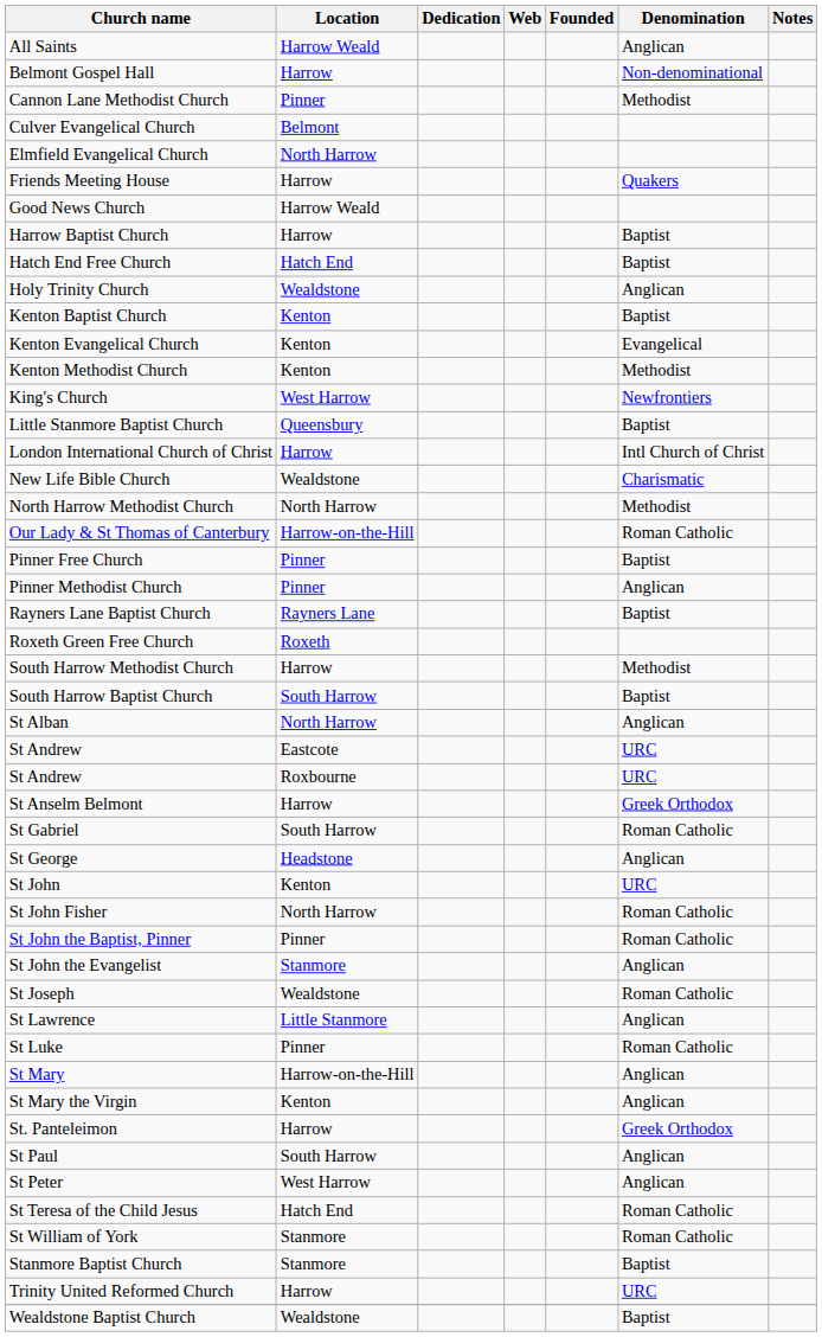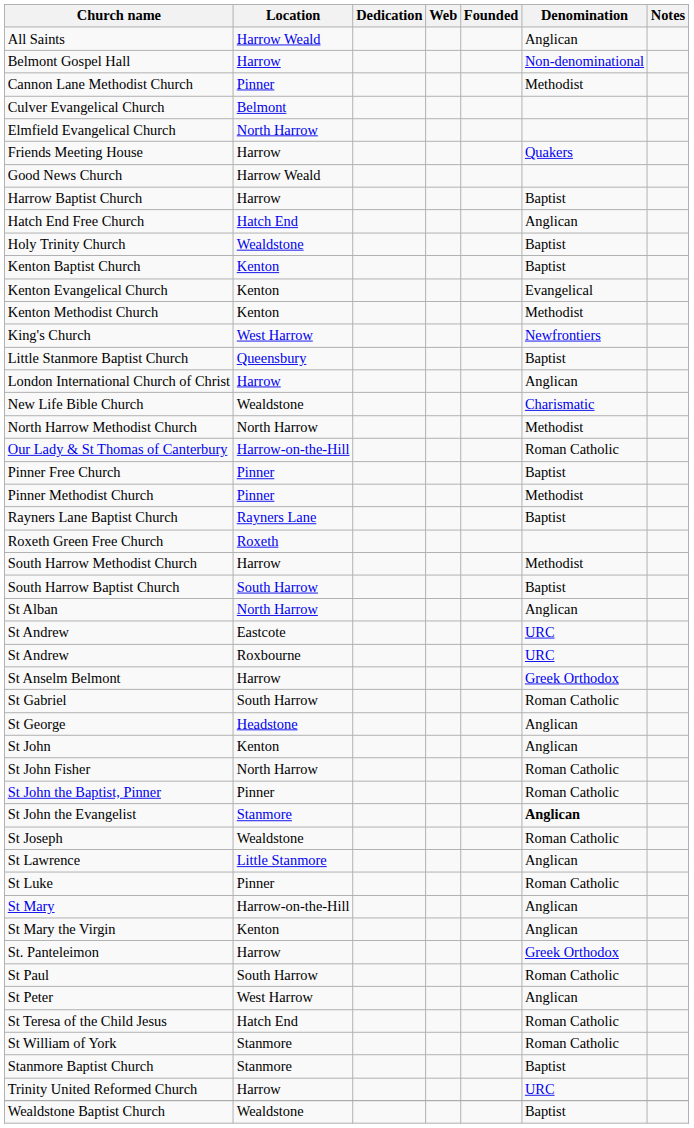 <table class="wikitable sortable">
 <tr>
 <th>Church name</th>
 <th>Location</th>
 <th>Dedication</th>
 <th>Web</th>
 <th>Founded</th>
 <th>Denomination</th>
 <th>Notes</th>
 </tr>
 <tr>
 <td>All Saints</td>
 <td><a href='#'>Harrow Weald</a></td>
 <td></td>
 <td></td>
 <td></td>
 <td>Anglican</td>
 <td></td>
 </tr>
 <tr>
 <td>Belmont Gospel Hall</td>
 <td><a href='#'>Harrow</a></td>
 <td></td>
 <td></td>
 <td></td>
 <td><a href='#'>Non-denominational</a></td>
 <td></td>
 </tr>
 <tr>
 <td>Cannon Lane Methodist Church</td>
 <td><a href='#'>Pinner</a></td>
 <td></td>
 <td></td>
 <td></td>
 <td>Methodist</td>
 <td></td>
 </tr>
 <tr>
 <td>Culver Evangelical Church</td>
 <td><a href='#'>Belmont</a></td>
 <td></td>
 <td></td>
 <td></td>
 <td></td>
 <td></td>
 </tr>
 <tr>
 <td>Elmfield Evangelical Church</td>
 <td><a href='#'>North Harrow</a></td>
 <td></td>
 <td></td>
 <td></td>
 <td></td>
 <td></td>
 </tr>
 <tr>
 <td>Friends Meeting House</td>
 <td>Harrow</td>
 <td></td>
 <td></td>
 <td></td>
 <td><a href='#'>Quakers</a></td>
 <td></td>
 </tr>
 <tr>
 <td>Good News Church</td>
 <td>Harrow Weald</td>
 <td></td>
 <td></td>
 <td></td>
 <td></td>
 <td></td>
 </tr>
 <tr>
 <td>Harrow Baptist Church</td>
 <td>Harrow</td>
 <td></td>
 <td></td>
 <td></td>
 <td>Baptist</td>
 <td></td>
 </tr>
 <tr>
 <td>Hatch End Free Church</td>
 <td><a href='#'>Hatch End</a></td>
 <td></td>
 <td></td>
 <td></td>
-<td>Baptist</td>
+<td>Anglican</td>
 <td></td>
 </tr>
 <tr>
 <td>Holy Trinity Church</td>
 <td><a href='#'>Wealdstone</a></td>
 <td></td>
 <td></td>
 <td></td>
-<td>Anglican</td>
+<td>Baptist</td>
 <td></td>
 </tr>
 <tr>
 <td>Kenton Baptist Church</td>
 <td><a href='#'>Kenton</a></td>
 <td></td>
 <td></td>
 <td></td>
 <td>Baptist</td>
 <td></td>
 </tr>
 <tr>
 <td>Kenton Evangelical Church</td>
 <td>Kenton</td>
 <td></td>
 <td></td>
 <td></td>
 <td>Evangelical</td>
 <td></td>
 </tr>
 <tr>
 <td>Kenton Methodist Church</td>
 <td>Kenton</td>
 <td></td>
 <td></td>
 <td></td>
 <td>Methodist</td>
 <td></td>
 </tr>
 <tr>
 <td>King's Church</td>
 <td><a href='#'>West Harrow</a></td>
 <td></td>
 <td></td>
 <td></td>
 <td><a href='#'>Newfrontiers</a></td>
 <td></td>
 </tr>
 <tr>
 <td>Little Stanmore Baptist Church</td>
 <td><a href='#'>Queensbury</a></td>
 <td></td>
 <td></td>
 <td></td>
 <td>Baptist</td>
 <td></td>
 </tr>
 <tr>
 <td>London International Church of Christ</td>
 <td><a href='#'>Harrow</a></td>
 <td></td>
 <td> </td>
 <td></td>
-<td>Intl Church of Christ</td>
+<td>Anglican</td>
 <td></td>
 </tr>
 <tr>
 <td>New Life Bible Church</td>
 <td>Wealdstone</td>
 <td></td>
 <td></td>
 <td></td>
 <td><a href='#'>Charismatic</a></td>
 <td></td>
 </tr>
 <tr>
 <td>North Harrow Methodist Church</td>
 <td>North Harrow</td>
 <td></td>
 <td></td>
 <td></td>
 <td>Methodist</td>
 <td></td>
 </tr>
 <tr>
 <td><a href='#'>Our Lady & St Thomas of Canterbury</a></td>
 <td><a href='#'>Harrow-on-the-Hill</a></td>
 <td></td>
 <td> </td>
 <td></td>
 <td>Roman Catholic</td>
 <td></td>
 </tr>
 <tr>
 <td>Pinner Free Church</td>
 <td><a href='#'>Pinner</a></td>
 <td></td>
 <td></td>
 <td></td>
 <td>Baptist</td>
 <td></td>
 </tr>
 <tr>
 <td>Pinner Methodist Church</td>
 <td><a href='#'>Pinner</a></td>
 <td></td>
 <td></td>
 <td></td>
-<td>Anglican</td>
+<td>Methodist</td>
 <td></td>
 </tr>
 <tr>
 <td>Rayners Lane Baptist Church</td>
 <td><a href='#'>Rayners Lane</a></td>
 <td></td>
 <td></td>
 <td></td>
 <td>Baptist</td>
 <td></td>
 </tr>
 <tr>
 <td>Roxeth Green Free Church</td>
 <td><a href='#'>Roxeth</a></td>
 <td></td>
 <td></td>
 <td></td>
 <td></td>
 <td></td>
 </tr>
 <tr>
 <td>South Harrow Methodist Church</td>
 <td>Harrow</td>
 <td></td>
 <td></td>
 <td></td>
 <td>Methodist</td>
 <td></td>
 </tr>
 <tr>
 <td>South Harrow Baptist Church</td>
 <td><a href='#'>South Harrow</a></td>
 <td></td>
 <td></td>
 <td></td>
 <td>Baptist</td>
 <td></td>
 </tr>
 <tr>
 <td>St Alban</td>
 <td><a href='#'>North Harrow</a></td>
 <td></td>
 <td> </td>
 <td></td>
 <td>Anglican</td>
 <td></td>
 </tr>
 <tr>
 <td>St Andrew</td>
 <td>Eastcote</td>
 <td></td>
 <td></td>
 <td></td>
 <td><a href='#'>URC</a></td>
 <td></td>
 </tr>
 <tr>
 <td>St Andrew</td>
 <td>Roxbourne</td>
 <td></td>
 <td></td>
 <td></td>
 <td><a href='#'>URC</a></td>
 <td></td>
 </tr>
 <tr>
 <td>St Anselm Belmont</td>
 <td>Harrow</td>
 <td></td>
 <td></td>
 <td></td>
 <td><a href='#'>Greek Orthodox</a></td>
 <td></td>
 </tr>
 <tr>
 <td>St Gabriel</td>
 <td>South Harrow</td>
 <td></td>
 <td> </td>
 <td></td>
 <td>Roman Catholic</td>
 <td></td>
 </tr>
 <tr>
 <td>St George</td>
 <td><a href='#'>Headstone</a></td>
 <td></td>
 <td></td>
 <td></td>
 <td>Anglican</td>
 <td></td>
 </tr>
 <tr>
 <td>St John</td>
 <td>Kenton</td>
 <td></td>
 <td></td>
 <td></td>
-<td><a href='#'>URC</a></td>
+<td>Anglican</td>
 <td></td>
 </tr>
 <tr>
 <td>St John Fisher</td>
 <td>North Harrow</td>
 <td></td>
 <td></td>
 <td></td>
 <td>Roman Catholic</td>
 <td></td>
 </tr>
 <tr>
 <td><a href='#'>St John the Baptist, Pinner</a></td>
 <td>Pinner</td>
 <td></td>
 <td></td>
 <td></td>
 <td>Roman Catholic</td>
 <td></td>
 </tr>
 <tr>
 <td>St John the Evangelist</td>
 <td><a href='#'>Stanmore</a></td>
 <td></td>
 <td></td>
 <td></td>
-<td>Anglican</td>
+<td><strong>Anglican</strong></td>
 <td></td>
 </tr>
 <tr>
 <td>St Joseph</td>
 <td>Wealdstone</td>
 <td></td>
 <td> </td>
 <td></td>
 <td>Roman Catholic</td>
 <td></td>
 </tr>
 <tr>
 <td>St Lawrence</td>
 <td><a href='#'>Little Stanmore</a></td>
 <td></td>
 <td></td>
 <td></td>
 <td>Anglican</td>
 <td></td>
 </tr>
 <tr>
 <td>St Luke</td>
 <td>Pinner</td>
 <td></td>
 <td> </td>
 <td></td>
 <td>Roman Catholic</td>
 <td></td>
 </tr>
 <tr>
 <td><a href='#'>St Mary</a></td>
 <td>Harrow-on-the-Hill</td>
 <td></td>
 <td></td>
 <td></td>
 <td>Anglican</td>
 <td></td>
 </tr>
 <tr>
 <td>St Mary the Virgin</td>
 <td>Kenton</td>
 <td></td>
 <td></td>
 <td></td>
 <td>Anglican</td>
 <td></td>
 </tr>
 <tr>
 <td>St. Panteleimon</td>
 <td>Harrow</td>
 <td></td>
 <td></td>
 <td></td>
 <td><a href='#'>Greek Orthodox</a></td>
 <td></td>
 </tr>
 <tr>
 <td>St Paul</td>
 <td>South Harrow</td>
 <td></td>
 <td></td>
 <td></td>
-<td>Anglican</td>
+<td>Roman Catholic</td>
 <td></td>
 </tr>
 <tr>
 <td>St Peter</td>
 <td>West Harrow</td>
 <td></td>
 <td></td>
 <td></td>
 <td>Anglican</td>
 <td></td>
 </tr>
 <tr>
 <td>St Teresa of the Child Jesus</td>
 <td>Hatch End</td>
 <td></td>
 <td> </td>
 <td></td>
 <td>Roman Catholic</td>
 <td></td>
 </tr>
 <tr>
 <td>St William of York</td>
 <td>Stanmore</td>
 <td></td>
 <td> </td>
 <td></td>
 <td>Roman Catholic</td>
 <td></td>
 </tr>
 <tr>
 <td>Stanmore Baptist Church</td>
 <td>Stanmore</td>
 <td></td>
 <td></td>
 <td></td>
 <td>Baptist</td>
 <td></td>
 </tr>
 <tr>
 <td>Trinity United Reformed Church</td>
 <td>Harrow</td>
 <td></td>
 <td></td>
 <td></td>
 <td><a href='#'>URC</a></td>
 <td></td>
 </tr>
 <tr trinity  || >
 </tr>
 <tr wealdstone Methodist church  || >
 <td>Wealdstone Baptist Church</td>
 <td>Wealdstone</td>
 <td></td>
 <td></td>
 <td></td>
 <td>Baptist</td>
 <td></td>
 </tr>
 </table>
